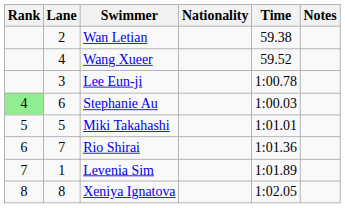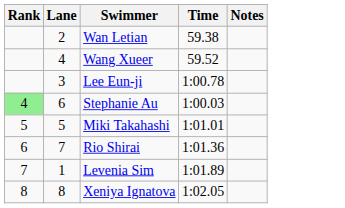 <table class="wikitable sortable" style="text-align:center">
 <tr>
 <th>Rank</th>
 <th>Lane</th>
 <th>Swimmer</th>
-<th>Nationality</th>
 <th>Time</th>
 <th>Notes</th>
 </tr>
 <tr>
 <td></td>
 <td>2</td>
 <td align=left><a href='#'>Wan Letian</a></td>
-<td align=left></td>
 <td>59.38</td>
 <td></td>
 </tr>
 <tr>
 <td></td>
 <td>4</td>
 <td align=left><a href='#'>Wang Xueer</a></td>
-<td align=left></td>
 <td>59.52</td>
 <td></td>
 </tr>
 <tr>
 <td></td>
 <td>3</td>
 <td align=left><a href='#'>Lee Eun-ji</a></td>
-<td align=left></td>
 <td>1:00.78</td>
 <td></td>
 </tr>
 <tr>
 <td style="background: lightgreen;">4</td>
 <td>6</td>
 <td align=left><a href='#'>Stephanie Au</a></td>
-<td align=left></td>
 <td>1:00.03</td>
 <td></td>
 </tr>
 <tr>
 <td>5</td>
 <td>5</td>
 <td align=left><a href='#'>Miki Takahashi</a></td>
-<td align=left></td>
 <td>1:01.01</td>
 <td></td>
 </tr>
 <tr>
 <td>6</td>
 <td>7</td>
 <td align=left><a href='#'>Rio Shirai</a></td>
-<td align=left></td>
 <td>1:01.36</td>
 <td></td>
 </tr>
 <tr>
 <td>7</td>
 <td>1</td>
 <td align=left><a href='#'>Levenia Sim</a></td>
-<td align=left></td>
 <td>1:01.89</td>
 <td></td>
 </tr>
 <tr>
 <td>8</td>
 <td>8</td>
 <td align=left><a href='#'>Xeniya Ignatova</a></td>
-<td align=left></td>
 <td>1:02.05</td>
 <td></td>
 </tr>
 </table>
